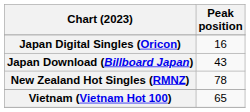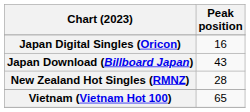 <table class="wikitable sortable plainrowheaders" style="text-align:center">
 <tr>
 <th scope="col">Chart (2023)</th>
 <th scope="col">Peak<br>position</th>
 </tr>
 <tr>
 </tr>
 <tr>
 <th scope="row">Japan Digital Singles (<a href='#'>Oricon</a>)</th>
 <td>16</td>
 </tr>
 <tr>
 <th scope="row">Japan Download (<em><a href='#'>Billboard Japan</a></em>)</th>
 <td>43</td>
 </tr>
 <tr>
 <th scope="row">New Zealand Hot Singles (<a href='#'>RMNZ</a>)</th>
-<td>78</td>
+<td>28</td>
 </tr>
 <tr>
 </tr>
 <tr>
 <th scope="row">Vietnam (<a href='#'>Vietnam Hot 100</a>)</th>
 <td>65</td>
 </tr>
 <tr>
 </tr>
 </table>
